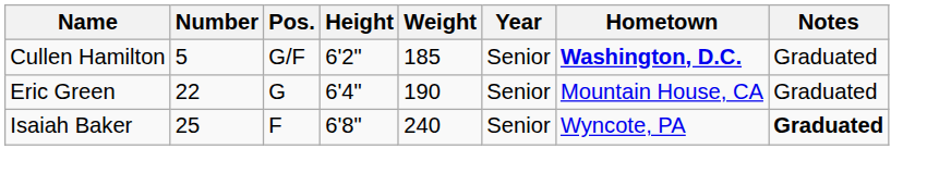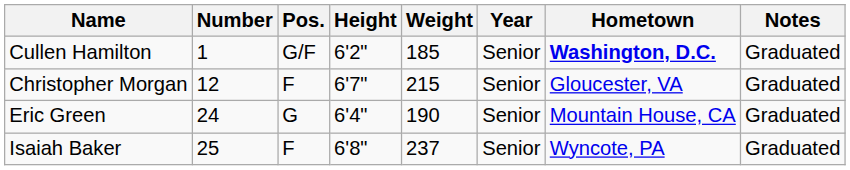 <table class="wikitable sortable" border="1">
 <tr>
 <th>Name</th>
 <th>Number</th>
 <th>Pos.</th>
 <th>Height</th>
 <th>Weight</th>
 <th>Year</th>
 <th>Hometown</th>
 <th class="unsortable">Notes</th>
 </tr>
 <tr>
 <td>Cullen Hamilton</td>
-<td>5</td>
+<td>1</td>
 <td>G/F</td>
 <td>6'2"</td>
 <td>185</td>
 <td>Senior</td>
 <td><strong><a href='#'>Washington, D.C.</a></strong></td>
 <td>Graduated</td>
 </tr>
 <tr>
+<td>Christopher Morgan</td>
+<td>12</td>
+<td>F</td>
+<td>6'7"</td>
+<td>215</td>
+<td>Senior</td>
+<td><a href='#'>Gloucester, VA</a></td>
+<td>Graduated</td>
+</tr>
+<tr>
 <td>Eric Green</td>
-<td>22</td>
+<td>24</td>
 <td>G</td>
 <td>6'4"</td>
 <td>190</td>
 <td>Senior</td>
 <td><a href='#'>Mountain House, CA</a></td>
 <td>Graduated</td>
 </tr>
 <tr>
 <td>Isaiah Baker</td>
 <td>25</td>
 <td>F</td>
 <td>6'8"</td>
-<td>240</td>
+<td>237</td>
 <td>Senior</td>
 <td><a href='#'>Wyncote, PA</a></td>
-<td><strong>Graduated</strong></td>
+<td>Graduated</td>
 </tr>
 </table>
